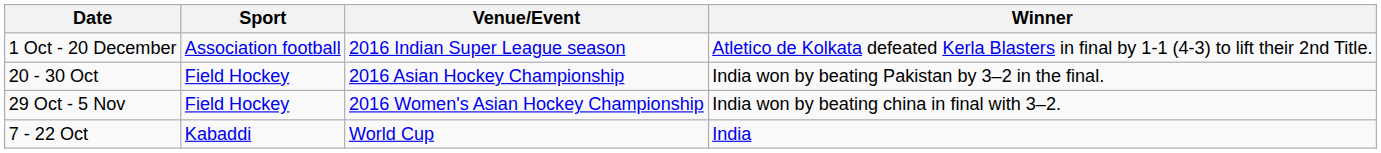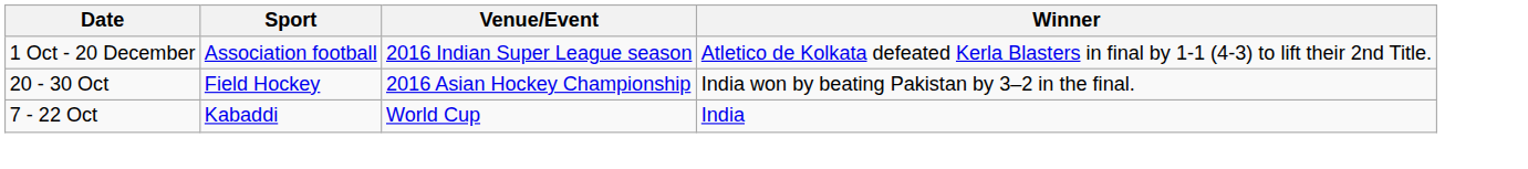 <table class="wikitable sortable">
 <tr>
 <th>Date</th>
 <th>Sport</th>
 <th>Venue/Event</th>
 <th>Winner</th>
 </tr>
 <tr>
 <td>1 Oct - 20 December</td>
 <td><a href='#'>Association football</a></td>
 <td><a href='#'>2016 Indian Super League season</a></td>
 <td><a href='#'>Atletico de Kolkata</a> defeated <a href='#'>Kerla Blasters</a> in final by 1-1 (4-3) to lift their 2nd Title.</td>
 </tr>
 <tr>
 <td>20 - 30 Oct</td>
 <td><a href='#'>Field Hockey</a></td>
 <td><a href='#'>2016 Asian Hockey Championship</a></td>
 <td>India won by beating Pakistan by 3–2 in the final.</td>
 </tr>
 <tr>
-<td>29 Oct - 5 Nov</td>
-<td><a href='#'>Field Hockey</a></td>
-<td><a href='#'>2016 Women's Asian Hockey Championship</a></td>
-<td>India won by beating china in final with 3–2.</td>
-</tr>
-<tr>
 <td>7 - 22 Oct</td>
 <td><a href='#'>Kabaddi</a></td>
 <td><a href='#'>World Cup</a></td>
 <td><a href='#'>India</a></td>
 </tr>
 </table>
